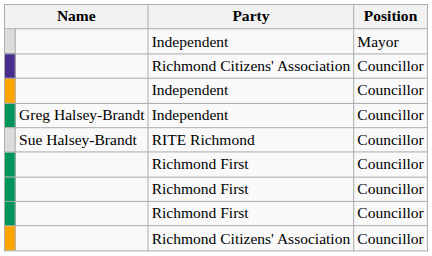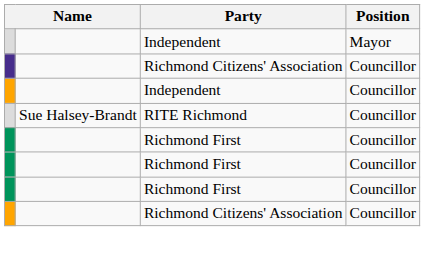 <table class="wikitable sortable">
 <tr>
 <th colspan="2">Name</th>
 <th>Party</th>
 <th>Position</th>
 </tr>
 <tr>
 <td style="background:gainsboro"></td>
 <td></td>
 <td>Independent</td>
 <td>Mayor</td>
 </tr>
 <tr>
 <td bgcolor="#472D8C"> </td>
 <td></td>
 <td>Richmond Citizens' Association</td>
 <td>Councillor</td>
 </tr>
 <tr>
 <td bgcolor="#FFA500"> </td>
 <td></td>
-<td>Independent</td>
-<td>Councillor</td>
-</tr>
-<tr>
-<td bgcolor="#00945B"> </td>
-<td>Greg Halsey-Brandt</td>
 <td>Independent</td>
 <td>Councillor</td>
 </tr>
 <tr>
 <td style="background:gainsboro"></td>
 <td>Sue Halsey-Brandt</td>
 <td>RITE Richmond</td>
 <td>Councillor</td>
 </tr>
 <tr>
 <td bgcolor="#00945B"> </td>
 <td></td>
 <td>Richmond First</td>
 <td>Councillor</td>
 </tr>
 <tr>
 <td bgcolor="#00945B"> </td>
 <td></td>
 <td>Richmond First</td>
 <td>Councillor</td>
 </tr>
 <tr>
 <td bgcolor="#00945B"> </td>
 <td></td>
 <td>Richmond First</td>
 <td>Councillor</td>
 </tr>
 <tr>
 <td bgcolor="#FFA500"> </td>
 <td></td>
 <td>Richmond Citizens' Association</td>
 <td>Councillor</td>
 </tr>
 </table>
